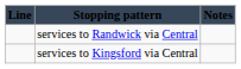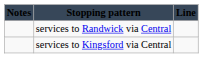 <table class="wikitable">
 <tr>
+<th style="background:#374759"><span>Notes</span></th>
+<th style="background:#374759"><span>Stopping pattern</span></th>
 <th style="background:#374759"><span>Line</span></th>
-<th style="background:#374759"><span>Stopping pattern</span></th>
-<th style="background:#374759"><span>Notes</span></th>
 </tr>
 <tr>
 <td></td>
 <td>services to <a href='#'>Randwick</a> via <a href='#'>Central</a></td>
 <td></td>
 </tr>
 <tr>
 <td></td>
 <td>services to <a href='#'>Kingsford</a> via Central</td>
 <td></td>
 </tr>
 </table>
